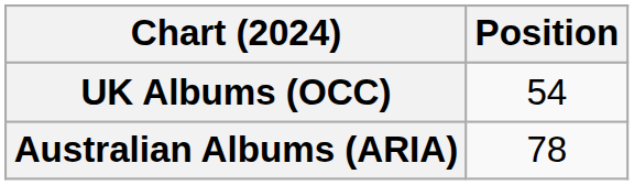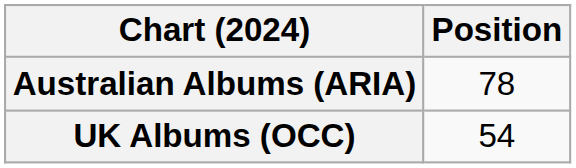 <table class="wikitable sortable plainrowheaders" style="text-align:center">
 <tr>
 <th scope="col">Chart (2024)</th>
 <th scope="col">Position</th>
 </tr>
 <tr>
+<th scope="row">Australian Albums (ARIA)</th>
+<td>78</td>
+</tr>
+<tr>
 <th scope="row">UK Albums (OCC)</th>
 <td>54</td>
 </tr>
-<tr>
-<th scope="row">Australian Albums (ARIA)</th>
-<td>78</td>
-</tr>
 </table>
